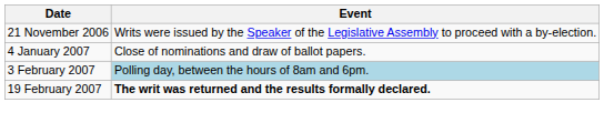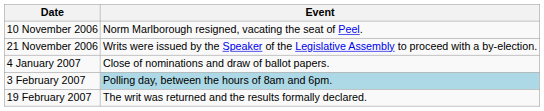 <table class="wikitable">
 <tr>
 <th>Date</th>
 <th>Event</th>
+</tr>
+<tr>
+<td>10 November 2006</td>
+<td>Norm Marlborough resigned, vacating the seat of <a href='#'>Peel</a>.</td>
 </tr>
 <tr>
 <td>21 November 2006</td>
 <td>Writs were issued by the <a href='#'>Speaker</a> of the <a href='#'>Legislative Assembly</a> to proceed with a by-election.</td>
 </tr>
 <tr>
 <td>4 January 2007</td>
 <td>Close of nominations and draw of ballot papers.</td>
 </tr>
 <tr>
 <td>3 February 2007</td>
 <td style="background: lightblue;">Polling day, between the hours of 8am and 6pm.</td>
 </tr>
 <tr>
 <td>19 February 2007</td>
-<td><strong>The writ was returned and the results formally declared.</strong></td>
+<td>The writ was returned and the results formally declared.</td>
 </tr>
 </table>
